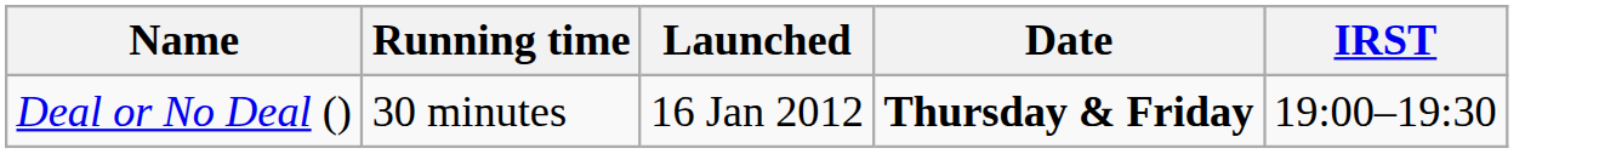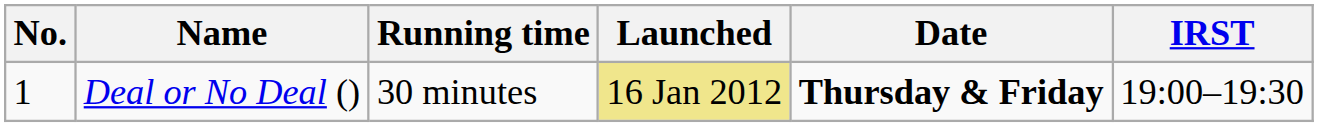 <table class="wikitable">
 <tr>
+<th>No.</th>
 <th>Name</th>
 <th>Running time</th>
 <th>Launched</th>
 <th>Date</th>
 <th><a href='#'>IRST</a></th>
 </tr>
 <tr>
+<td>1</td>
 <td><em><a href='#'>Deal or No Deal</a></em> ()</td>
 <td>30 minutes</td>
-<td>16 Jan 2012</td>
+<td style="background: khaki;">16 Jan 2012</td>
 <td><strong>Thursday & Friday</strong></td>
 <td>19:00–19:30</td>
 </tr>
 </table>
